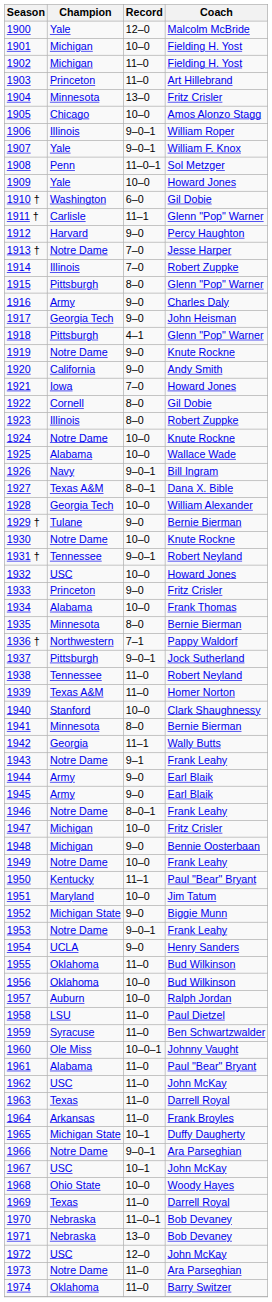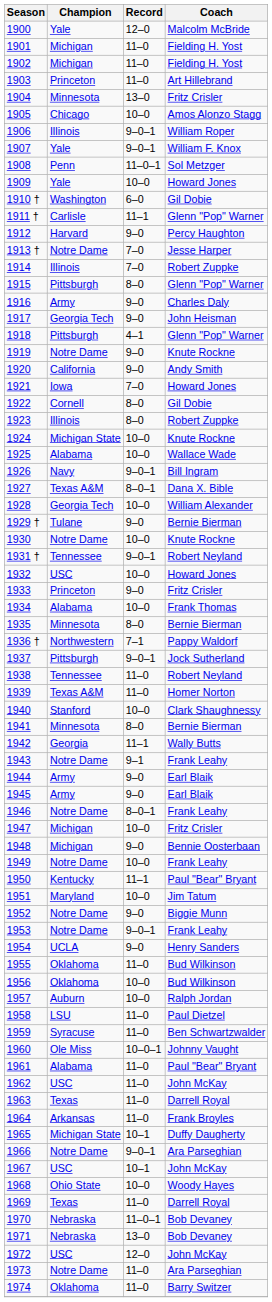 <table class="wikitable">
 <tr>
 <th>Season</th>
 <th>Champion</th>
 <th>Record</th>
 <th>Coach</th>
 </tr>
 <tr>
 <td><a href='#'>1900</a></td>
 <td><a href='#'>Yale</a></td>
 <td>12–0</td>
 <td><a href='#'>Malcolm McBride</a></td>
 </tr>
 <tr>
 <td><a href='#'>1901</a></td>
 <td><a href='#'>Michigan</a></td>
-<td>10–0</td>
+<td>11–0</td>
 <td><a href='#'>Fielding H. Yost</a></td>
 </tr>
 <tr>
 <td><a href='#'>1902</a></td>
 <td><a href='#'>Michigan</a></td>
 <td>11–0</td>
 <td><a href='#'>Fielding H. Yost</a></td>
 </tr>
 <tr>
 <td><a href='#'>1903</a></td>
 <td><a href='#'>Princeton</a></td>
 <td>11–0</td>
 <td><a href='#'>Art Hillebrand</a></td>
 </tr>
 <tr>
 <td><a href='#'>1904</a></td>
 <td><a href='#'>Minnesota</a></td>
 <td>13–0</td>
 <td><a href='#'>Fritz Crisler</a></td>
 </tr>
 <tr>
 <td><a href='#'>1905</a></td>
 <td><a href='#'>Chicago</a></td>
 <td>10–0</td>
 <td><a href='#'>Amos Alonzo Stagg</a></td>
 </tr>
 <tr>
 <td><a href='#'>1906</a></td>
 <td><a href='#'>Illinois</a></td>
 <td>9–0–1</td>
 <td><a href='#'>William Roper</a></td>
 </tr>
 <tr>
 <td><a href='#'>1907</a></td>
 <td><a href='#'>Yale</a></td>
 <td>9–0–1</td>
 <td><a href='#'>William F. Knox</a></td>
 </tr>
 <tr>
 <td><a href='#'>1908</a></td>
 <td><a href='#'>Penn</a></td>
 <td>11–0–1</td>
 <td><a href='#'>Sol Metzger</a></td>
 </tr>
 <tr>
 <td><a href='#'>1909</a></td>
 <td><a href='#'>Yale</a></td>
 <td>10–0</td>
 <td><a href='#'>Howard Jones</a></td>
 </tr>
 <tr>
 <td><a href='#'>1910</a> †</td>
 <td><a href='#'>Washington</a></td>
 <td>6–0</td>
 <td><a href='#'>Gil Dobie</a></td>
 </tr>
 <tr>
 <td><a href='#'>1911</a> †</td>
 <td><a href='#'>Carlisle</a></td>
 <td>11–1</td>
 <td><a href='#'>Glenn "Pop" Warner</a></td>
 </tr>
 <tr>
 <td><a href='#'>1912</a></td>
 <td><a href='#'>Harvard</a></td>
 <td>9–0</td>
 <td><a href='#'>Percy Haughton</a></td>
 </tr>
 <tr>
 <td><a href='#'>1913</a> †</td>
 <td><a href='#'>Notre Dame</a></td>
 <td>7–0</td>
 <td><a href='#'>Jesse Harper</a></td>
 </tr>
 <tr>
 <td><a href='#'>1914</a></td>
 <td><a href='#'>Illinois</a></td>
 <td>7–0</td>
 <td><a href='#'>Robert Zuppke</a></td>
 </tr>
 <tr>
 <td><a href='#'>1915</a></td>
 <td><a href='#'>Pittsburgh</a></td>
 <td>8–0</td>
 <td><a href='#'>Glenn "Pop" Warner</a></td>
 </tr>
 <tr>
 <td><a href='#'>1916</a></td>
 <td><a href='#'>Army</a></td>
 <td>9–0</td>
 <td><a href='#'>Charles Daly</a></td>
 </tr>
 <tr>
 <td><a href='#'>1917</a></td>
 <td><a href='#'>Georgia Tech</a></td>
 <td>9–0</td>
 <td><a href='#'>John Heisman</a></td>
 </tr>
 <tr>
 <td><a href='#'>1918</a></td>
 <td><a href='#'>Pittsburgh</a></td>
 <td>4–1</td>
 <td><a href='#'>Glenn "Pop" Warner</a></td>
 </tr>
 <tr>
 <td><a href='#'>1919</a></td>
 <td><a href='#'>Notre Dame</a></td>
 <td>9–0</td>
 <td><a href='#'>Knute Rockne</a></td>
 </tr>
 <tr>
 <td><a href='#'>1920</a></td>
 <td><a href='#'>California</a></td>
 <td>9–0</td>
 <td><a href='#'>Andy Smith</a></td>
 </tr>
 <tr>
 <td><a href='#'>1921</a></td>
 <td><a href='#'>Iowa</a></td>
 <td>7–0</td>
 <td><a href='#'>Howard Jones</a></td>
 </tr>
 <tr>
 <td><a href='#'>1922</a></td>
 <td><a href='#'>Cornell</a></td>
 <td>8–0</td>
 <td><a href='#'>Gil Dobie</a></td>
 </tr>
 <tr>
 <td><a href='#'>1923</a></td>
 <td><a href='#'>Illinois</a></td>
 <td>8–0</td>
 <td><a href='#'>Robert Zuppke</a></td>
 </tr>
 <tr>
 <td><a href='#'>1924</a></td>
-<td><a href='#'>Notre Dame</a></td>
+<td><a href='#'>Michigan State</a></td>
 <td>10–0</td>
 <td><a href='#'>Knute Rockne</a></td>
 </tr>
 <tr>
 <td><a href='#'>1925</a></td>
 <td><a href='#'>Alabama</a></td>
 <td>10–0</td>
 <td><a href='#'>Wallace Wade</a></td>
 </tr>
 <tr>
 <td><a href='#'>1926</a></td>
 <td><a href='#'>Navy</a></td>
 <td>9–0–1</td>
 <td><a href='#'>Bill Ingram</a></td>
 </tr>
 <tr>
 <td><a href='#'>1927</a></td>
 <td><a href='#'>Texas A&M</a></td>
 <td>8–0–1</td>
 <td><a href='#'>Dana X. Bible</a></td>
 </tr>
 <tr>
 <td><a href='#'>1928</a></td>
 <td><a href='#'>Georgia Tech</a></td>
 <td>10–0</td>
 <td><a href='#'>William Alexander</a></td>
 </tr>
 <tr>
 <td><a href='#'>1929</a> †</td>
 <td><a href='#'>Tulane</a></td>
 <td>9–0</td>
 <td><a href='#'>Bernie Bierman</a></td>
 </tr>
 <tr>
 <td><a href='#'>1930</a></td>
 <td><a href='#'>Notre Dame</a></td>
 <td>10–0</td>
 <td><a href='#'>Knute Rockne</a></td>
 </tr>
 <tr>
 <td><a href='#'>1931</a> †</td>
 <td><a href='#'>Tennessee</a></td>
 <td>9–0–1</td>
 <td><a href='#'>Robert Neyland</a></td>
 </tr>
 <tr>
 <td><a href='#'>1932</a></td>
 <td><a href='#'>USC</a></td>
 <td>10–0</td>
 <td><a href='#'>Howard Jones</a></td>
 </tr>
 <tr>
 <td><a href='#'>1933</a></td>
 <td><a href='#'>Princeton</a></td>
 <td>9–0</td>
 <td><a href='#'>Fritz Crisler</a></td>
 </tr>
 <tr>
 <td><a href='#'>1934</a></td>
 <td><a href='#'>Alabama</a></td>
 <td>10–0</td>
 <td><a href='#'>Frank Thomas</a></td>
 </tr>
 <tr>
 <td><a href='#'>1935</a></td>
 <td><a href='#'>Minnesota</a></td>
 <td>8–0</td>
 <td><a href='#'>Bernie Bierman</a></td>
 </tr>
 <tr>
 <td><a href='#'>1936</a> †</td>
 <td><a href='#'>Northwestern</a></td>
 <td>7–1</td>
 <td><a href='#'>Pappy Waldorf</a></td>
 </tr>
 <tr>
 <td><a href='#'>1937</a></td>
 <td><a href='#'>Pittsburgh</a></td>
 <td>9–0–1</td>
 <td><a href='#'>Jock Sutherland</a></td>
 </tr>
 <tr>
 <td><a href='#'>1938</a></td>
 <td><a href='#'>Tennessee</a></td>
 <td>11–0</td>
 <td><a href='#'>Robert Neyland</a></td>
 </tr>
 <tr>
 <td><a href='#'>1939</a></td>
 <td><a href='#'>Texas A&M</a></td>
 <td>11–0</td>
 <td><a href='#'>Homer Norton</a></td>
 </tr>
 <tr>
 <td><a href='#'>1940</a></td>
 <td><a href='#'>Stanford</a></td>
 <td>10–0</td>
 <td><a href='#'>Clark Shaughnessy</a></td>
 </tr>
 <tr>
 <td><a href='#'>1941</a></td>
 <td><a href='#'>Minnesota</a></td>
 <td>8–0</td>
 <td><a href='#'>Bernie Bierman</a></td>
 </tr>
 <tr>
 <td><a href='#'>1942</a></td>
 <td><a href='#'>Georgia</a></td>
 <td>11–1</td>
 <td><a href='#'>Wally Butts</a></td>
 </tr>
 <tr>
 <td><a href='#'>1943</a></td>
 <td><a href='#'>Notre Dame</a></td>
 <td>9–1</td>
 <td><a href='#'>Frank Leahy</a></td>
 </tr>
 <tr>
 <td><a href='#'>1944</a></td>
 <td><a href='#'>Army</a></td>
 <td>9–0</td>
 <td><a href='#'>Earl Blaik</a></td>
 </tr>
 <tr>
 <td><a href='#'>1945</a></td>
 <td><a href='#'>Army</a></td>
 <td>9–0</td>
 <td><a href='#'>Earl Blaik</a></td>
 </tr>
 <tr>
 <td><a href='#'>1946</a></td>
 <td><a href='#'>Notre Dame</a></td>
 <td>8–0–1</td>
 <td><a href='#'>Frank Leahy</a></td>
 </tr>
 <tr>
 <td><a href='#'>1947</a></td>
 <td><a href='#'>Michigan</a></td>
 <td>10–0</td>
 <td><a href='#'>Fritz Crisler</a></td>
 </tr>
 <tr>
 <td><a href='#'>1948</a></td>
 <td><a href='#'>Michigan</a></td>
 <td>9–0</td>
 <td><a href='#'>Bennie Oosterbaan</a></td>
 </tr>
 <tr>
 <td><a href='#'>1949</a></td>
 <td><a href='#'>Notre Dame</a></td>
 <td>10–0</td>
 <td><a href='#'>Frank Leahy</a></td>
 </tr>
 <tr>
 <td><a href='#'>1950</a></td>
 <td><a href='#'>Kentucky</a></td>
 <td>11–1</td>
 <td><a href='#'>Paul "Bear" Bryant</a></td>
 </tr>
 <tr>
 <td><a href='#'>1951</a></td>
 <td><a href='#'>Maryland</a></td>
 <td>10–0</td>
 <td><a href='#'>Jim Tatum</a></td>
 </tr>
 <tr>
 <td><a href='#'>1952</a></td>
-<td><a href='#'>Michigan State</a></td>
+<td><a href='#'>Notre Dame</a></td>
 <td>9–0</td>
 <td><a href='#'>Biggie Munn</a></td>
 </tr>
 <tr>
 <td><a href='#'>1953</a></td>
 <td><a href='#'>Notre Dame</a></td>
 <td>9–0–1</td>
 <td><a href='#'>Frank Leahy</a></td>
 </tr>
 <tr>
 <td><a href='#'>1954</a></td>
 <td><a href='#'>UCLA</a></td>
 <td>9–0</td>
 <td><a href='#'>Henry Sanders</a></td>
 </tr>
 <tr>
 <td><a href='#'>1955</a></td>
 <td><a href='#'>Oklahoma</a></td>
 <td>11–0</td>
 <td><a href='#'>Bud Wilkinson</a></td>
 </tr>
 <tr>
 <td><a href='#'>1956</a></td>
 <td><a href='#'>Oklahoma</a></td>
 <td>10–0</td>
 <td><a href='#'>Bud Wilkinson</a></td>
 </tr>
 <tr>
 <td><a href='#'>1957</a></td>
 <td><a href='#'>Auburn</a></td>
 <td>10–0</td>
 <td><a href='#'>Ralph Jordan</a></td>
 </tr>
 <tr>
 <td><a href='#'>1958</a></td>
 <td><a href='#'>LSU</a></td>
 <td>11–0</td>
 <td><a href='#'>Paul Dietzel</a></td>
 </tr>
 <tr>
 <td><a href='#'>1959</a></td>
 <td><a href='#'>Syracuse</a></td>
 <td>11–0</td>
 <td><a href='#'>Ben Schwartzwalder</a></td>
 </tr>
 <tr>
 <td><a href='#'>1960</a></td>
 <td><a href='#'>Ole Miss</a></td>
 <td>10–0–1</td>
 <td><a href='#'>Johnny Vaught</a></td>
 </tr>
 <tr>
 <td><a href='#'>1961</a></td>
 <td><a href='#'>Alabama</a></td>
 <td>11–0</td>
 <td><a href='#'>Paul "Bear" Bryant</a></td>
 </tr>
 <tr>
 <td><a href='#'>1962</a></td>
 <td><a href='#'>USC</a></td>
 <td>11–0</td>
 <td><a href='#'>John McKay</a></td>
 </tr>
 <tr>
 <td><a href='#'>1963</a></td>
 <td><a href='#'>Texas</a></td>
 <td>11–0</td>
 <td><a href='#'>Darrell Royal</a></td>
 </tr>
 <tr>
 <td><a href='#'>1964</a></td>
 <td><a href='#'>Arkansas</a></td>
 <td>11–0</td>
 <td><a href='#'>Frank Broyles</a></td>
 </tr>
 <tr>
 <td><a href='#'>1965</a></td>
 <td><a href='#'>Michigan State</a></td>
 <td>10–1</td>
 <td><a href='#'>Duffy Daugherty</a></td>
 </tr>
 <tr>
 <td><a href='#'>1966</a></td>
 <td><a href='#'>Notre Dame</a></td>
 <td>9–0–1</td>
 <td><a href='#'>Ara Parseghian</a></td>
 </tr>
 <tr>
 <td><a href='#'>1967</a></td>
 <td><a href='#'>USC</a></td>
 <td>10–1</td>
 <td><a href='#'>John McKay</a></td>
 </tr>
 <tr>
 <td><a href='#'>1968</a></td>
 <td><a href='#'>Ohio State</a></td>
 <td>10–0</td>
 <td><a href='#'>Woody Hayes</a></td>
 </tr>
 <tr>
 <td><a href='#'>1969</a></td>
 <td><a href='#'>Texas</a></td>
 <td>11–0</td>
 <td><a href='#'>Darrell Royal</a></td>
 </tr>
 <tr>
 <td><a href='#'>1970</a></td>
 <td><a href='#'>Nebraska</a></td>
 <td>11–0–1</td>
 <td><a href='#'>Bob Devaney</a></td>
 </tr>
 <tr>
 <td><a href='#'>1971</a></td>
 <td><a href='#'>Nebraska</a></td>
 <td>13–0</td>
 <td><a href='#'>Bob Devaney</a></td>
 </tr>
 <tr>
 <td><a href='#'>1972</a></td>
 <td><a href='#'>USC</a></td>
 <td>12–0</td>
 <td><a href='#'>John McKay</a></td>
 </tr>
 <tr>
 <td><a href='#'>1973</a></td>
 <td><a href='#'>Notre Dame</a></td>
 <td>11–0</td>
 <td><a href='#'>Ara Parseghian</a></td>
 </tr>
 <tr>
 <td><a href='#'>1974</a></td>
 <td><a href='#'>Oklahoma</a></td>
 <td>11–0</td>
 <td><a href='#'>Barry Switzer</a></td>
 </tr>
 <tr>
 </tr>
 </table>
